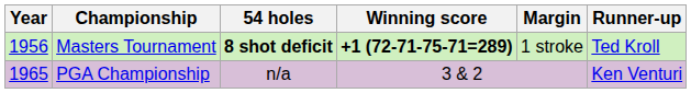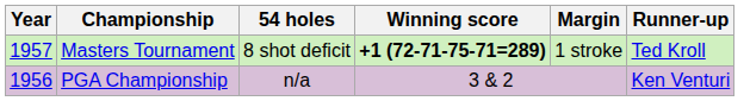 <table class="wikitable">
 <tr>
 <th>Year</th>
 <th>Championship</th>
 <th>54 holes</th>
 <th>Winning score</th>
 <th>Margin</th>
 <th>Runner-up</th>
 </tr>
 <tr style="background:#D0F0C0;">
-<td><a href='#'>1956</a></td>
+<td><a href='#'>1957</a></td>
 <td><a href='#'>Masters Tournament</a></td>
-<td><strong>8 shot deficit</strong></td>
+<td>8 shot deficit</td>
 <td><strong>+1 (72-71-75-71=289)</strong></td>
 <td>1 stroke</td>
 <td> <a href='#'>Ted Kroll</a></td>
 </tr>
 <tr style="background:#D8BFD8;">
-<td><a href='#'>1965</a></td>
+<td><a href='#'>1956</a></td>
 <td><a href='#'>PGA Championship</a></td>
 <td align=center>n/a</td>
 <td colspan=2 align=center>3 & 2</td>
 <td> <a href='#'>Ken Venturi</a></td>
 </tr>
 </table>
